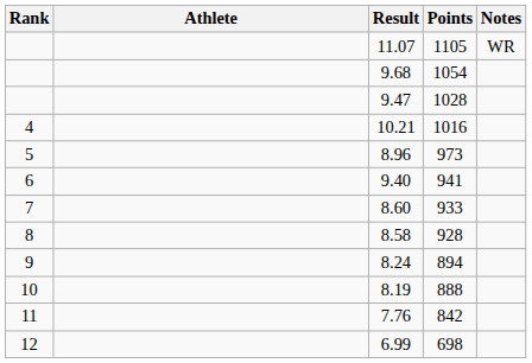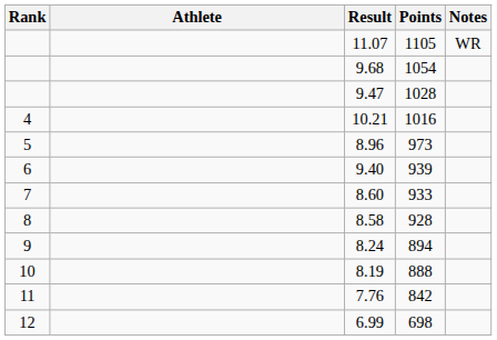 <table class="wikitable" style="text-align:center">
 <tr>
 <th>Rank</th>
 <th Style="width:18em">Athlete</th>
 <th>Result</th>
 <th>Points</th>
 <th>Notes</th>
 </tr>
 <tr>
 <td></td>
 <td style="text-align:left"></td>
 <td>11.07</td>
 <td>1105</td>
 <td>WR</td>
 </tr>
 <tr>
 <td></td>
 <td style="text-align:left"></td>
 <td>9.68</td>
 <td>1054</td>
 <td></td>
 </tr>
 <tr>
 <td></td>
 <td style="text-align:left"></td>
 <td>9.47</td>
 <td>1028</td>
 <td></td>
 </tr>
 <tr>
 <td>4</td>
 <td style="text-align:left"></td>
 <td>10.21</td>
 <td>1016</td>
 <td></td>
 </tr>
 <tr>
 <td>5</td>
 <td style="text-align:left"></td>
 <td>8.96</td>
 <td>973</td>
 <td></td>
 </tr>
 <tr>
 <td>6</td>
 <td style="text-align:left"></td>
 <td>9.40</td>
-<td>941</td>
+<td>939</td>
 <td></td>
 </tr>
 <tr>
 <td>7</td>
 <td style="text-align:left"></td>
 <td>8.60</td>
 <td>933</td>
 <td></td>
 </tr>
 <tr>
 <td>8</td>
 <td style="text-align:left"></td>
 <td>8.58</td>
 <td>928</td>
 <td></td>
 </tr>
 <tr>
 <td>9</td>
 <td style="text-align:left"></td>
 <td>8.24</td>
 <td>894</td>
 <td></td>
 </tr>
 <tr>
 <td>10</td>
 <td style="text-align:left"></td>
 <td>8.19</td>
 <td>888</td>
 <td></td>
 </tr>
 <tr>
 <td>11</td>
 <td style="text-align:left"></td>
 <td>7.76</td>
 <td>842</td>
 <td></td>
 </tr>
 <tr>
 <td>12</td>
 <td style="text-align:left"></td>
 <td>6.99</td>
 <td>698</td>
 <td></td>
 </tr>
 </table>
